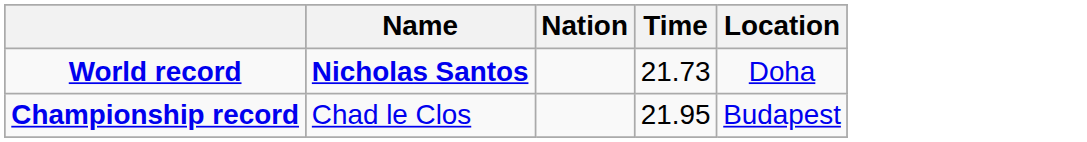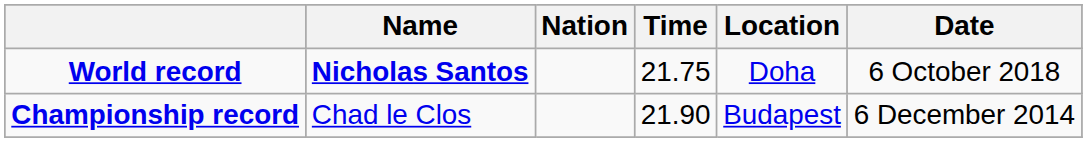 <table class=wikitable style=text-align:center>
 <tr>
 <th></th>
 <th>Name</th>
 <th>Nation</th>
 <th>Time</th>
 <th>Location</th>
+<th>Date</th>
 </tr>
 <tr>
 <td><strong><a href='#'>World record</a></strong></td>
 <td align=left><strong><a href='#'>Nicholas Santos</a></strong></td>
 <td align=left></td>
-<td align=left>21.73</td>
+<td align=left>21.75</td>
 <td><a href='#'>Doha</a></td>
+<td>6 October 2018</td>
 </tr>
 <tr>
 <td><strong><a href='#'>Championship record</a></strong></td>
 <td align=left><a href='#'>Chad le Clos</a></td>
 <td align=left></td>
-<td align=left>21.95</td>
+<td align=left>21.90</td>
 <td><a href='#'>Budapest</a></td>
+<td>6 December 2014</td>
 </tr>
 </table>
